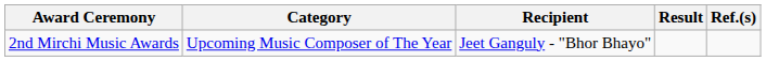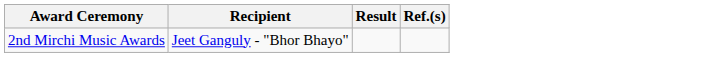 <table class="wikitable">
 <tr>
 <th>Award Ceremony</th>
-<th>Category</th>
 <th>Recipient</th>
 <th>Result</th>
 <th>Ref.(s)</th>
 </tr>
 <tr>
 <td><a href='#'>2nd Mirchi Music Awards</a></td>
-<td><a href='#'>Upcoming Music Composer of The Year</a></td>
 <td><a href='#'>Jeet Ganguly</a> - "Bhor Bhayo"</td>
 <td></td>
 <td></td>
 </tr>
 </table>
